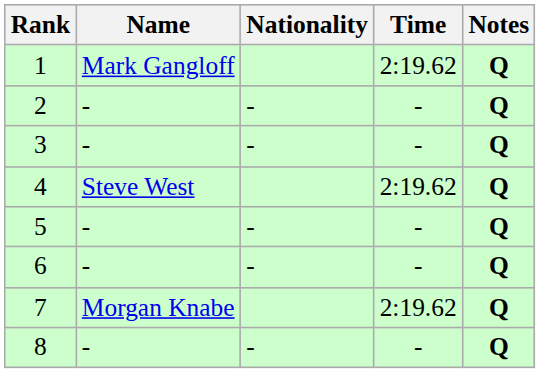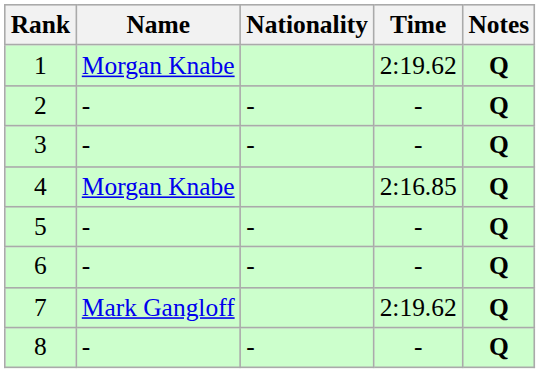 <table class="wikitable sortable" style="text-align:center">
 <tr>
 <th>Rank</th>
 <th>Name</th>
 <th>Nationality</th>
 <th>Time</th>
 <th>Notes</th>
 </tr>
 <tr bgcolor=ccffcc>
 <td>1</td>
-<td align=left><a href='#'>Mark Gangloff</a></td>
+<td align=left><a href='#'>Morgan Knabe</a></td>
 <td align=left></td>
 <td>2:19.62</td>
 <td><strong>Q</strong></td>
 </tr>
 <tr bgcolor=ccffcc>
 <td>2</td>
 <td align=left>-</td>
 <td align=left>-</td>
 <td>-</td>
 <td><strong>Q</strong></td>
 </tr>
 <tr bgcolor=ccffcc>
 <td>3</td>
 <td align=left>-</td>
 <td align=left>-</td>
 <td>-</td>
 <td><strong>Q</strong></td>
 </tr>
 <tr bgcolor=ccffcc>
 <td>4</td>
-<td align=left><a href='#'>Steve West</a></td>
+<td align=left><a href='#'>Morgan Knabe</a></td>
 <td align=left></td>
-<td>2:19.62</td>
+<td>2:16.85</td>
 <td><strong>Q</strong></td>
 </tr>
 <tr bgcolor=ccffcc>
 <td>5</td>
 <td align=left>-</td>
 <td align=left>-</td>
 <td>-</td>
 <td><strong>Q</strong></td>
 </tr>
 <tr bgcolor=ccffcc>
 <td>6</td>
 <td align=left>-</td>
 <td align=left>-</td>
 <td>-</td>
 <td><strong>Q</strong></td>
 </tr>
 <tr bgcolor=ccffcc>
 <td>7</td>
-<td align=left><a href='#'>Morgan Knabe</a></td>
+<td align=left><a href='#'>Mark Gangloff</a></td>
 <td align=left></td>
 <td>2:19.62</td>
 <td><strong>Q</strong></td>
 </tr>
 <tr bgcolor=ccffcc>
 <td>8</td>
 <td align=left>-</td>
 <td align=left>-</td>
 <td>-</td>
 <td><strong>Q</strong></td>
 </tr>
 </table>
